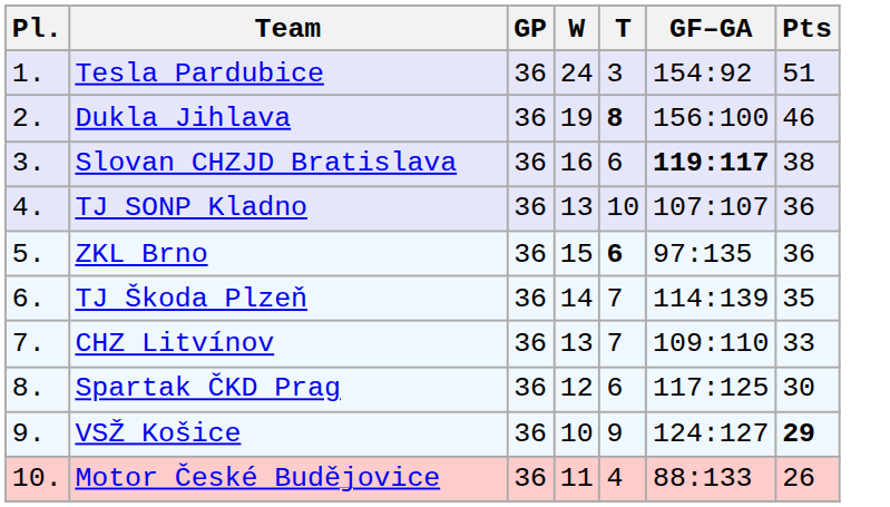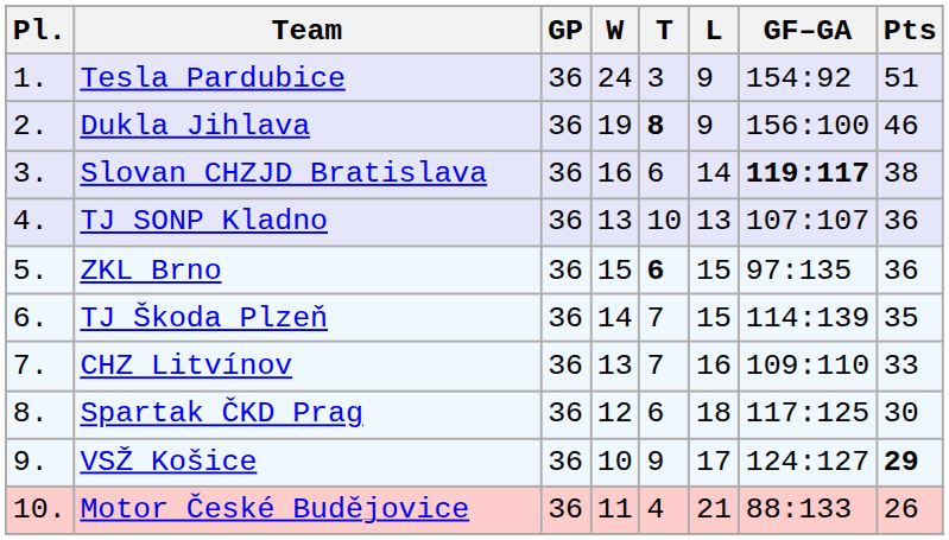 <table class="wikitable">
 <tr>
 <th>Pl.</th>
 <th width="200">Team</th>
 <th>GP</th>
 <th>W</th>
 <th>T</th>
+<th>L</th>
 <th>GF–GA</th>
 <th>Pts</th>
 </tr>
 <tr bgcolor="#e6e6fa">
 <td>1.</td>
 <td><a href='#'>Tesla Pardubice</a></td>
 <td>36</td>
 <td>24</td>
 <td>3</td>
+<td>9</td>
 <td>154:92</td>
 <td>51</td>
 </tr>
 <tr bgcolor="#e6e6fa">
 <td>2.</td>
 <td><a href='#'>Dukla Jihlava</a></td>
 <td>36</td>
 <td>19</td>
 <td><strong>8</strong></td>
+<td>9</td>
 <td>156:100</td>
 <td>46</td>
 </tr>
 <tr bgcolor="#e6e6fa">
 <td>3.</td>
 <td><a href='#'>Slovan CHZJD Bratislava</a></td>
 <td>36</td>
 <td>16</td>
 <td>6</td>
+<td>14</td>
 <td><strong>119:117</strong></td>
 <td>38</td>
 </tr>
 <tr bgcolor="#e6e6fa">
 <td>4.</td>
 <td><a href='#'>TJ SONP Kladno</a></td>
 <td>36</td>
 <td>13</td>
 <td>10</td>
+<td>13</td>
 <td>107:107</td>
 <td>36</td>
 </tr>
 <tr bgcolor="#f0f8ff">
 <td>5.</td>
 <td><a href='#'>ZKL Brno</a></td>
 <td>36</td>
 <td>15</td>
 <td><strong>6</strong></td>
+<td>15</td>
 <td>97:135</td>
 <td>36</td>
 </tr>
 <tr bgcolor="#f0f8ff">
 <td>6.</td>
 <td><a href='#'>TJ Škoda Plzeň</a></td>
 <td>36</td>
 <td>14</td>
 <td>7</td>
+<td>15</td>
 <td>114:139</td>
 <td>35</td>
 </tr>
 <tr bgcolor="#f0f8ff">
 <td>7.</td>
 <td><a href='#'>CHZ Litvínov</a></td>
 <td>36</td>
 <td>13</td>
 <td>7</td>
+<td>16</td>
 <td>109:110</td>
 <td>33</td>
 </tr>
 <tr bgcolor="#f0f8ff">
 <td>8.</td>
 <td><a href='#'>Spartak ČKD Prag</a></td>
 <td>36</td>
 <td>12</td>
 <td>6</td>
+<td>18</td>
 <td>117:125</td>
 <td>30</td>
 </tr>
 <tr bgcolor="#f0f8ff">
 <td>9.</td>
 <td><a href='#'>VSŽ Košice</a></td>
 <td>36</td>
 <td>10</td>
 <td>9</td>
+<td>17</td>
 <td>124:127</td>
 <td><strong>29</strong></td>
 </tr>
 <tr bgcolor="#ffcccc">
 <td>10.</td>
 <td><a href='#'>Motor České Budějovice</a></td>
 <td>36</td>
 <td>11</td>
 <td>4</td>
+<td>21</td>
 <td>88:133</td>
 <td>26</td>
 </tr>
 </table>
